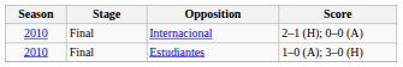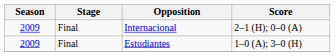 <table class="wikitable">
 <tr>
 <th width=75>Season</th>
 <th width=100>Stage</th>
 <th width=170>Opposition</th>
 <th width=150>Score</th>
 </tr>
 <tr>
-<td align=center><a href='#'>2010</a></td>
+<td align=center><a href='#'>2009</a></td>
 <td>Final</td>
 <td> <a href='#'>Internacional</a></td>
 <td>2–1 (H); 0–0 (A)</td>
 </tr>
 <tr>
-<td align=center><a href='#'>2010</a></td>
+<td align=center><a href='#'>2009</a></td>
 <td>Final</td>
 <td> <a href='#'>Estudiantes</a></td>
 <td>1–0 (A); 3–0 (H)</td>
 </tr>
 <tr>
 </tr>
 </table>
